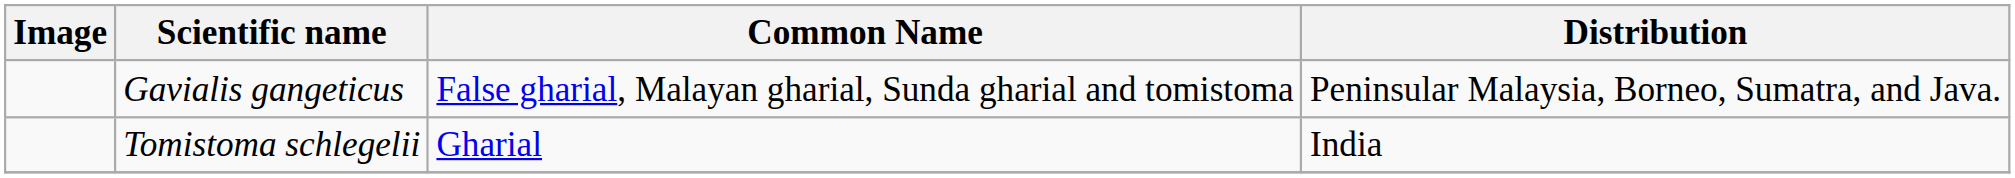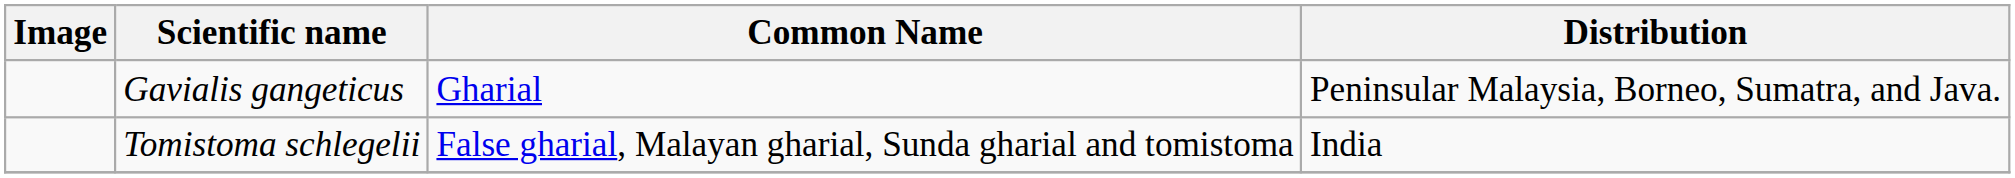 <table class="wikitable">
 <tr>
 <th>Image</th>
 <th>Scientific name</th>
 <th>Common Name</th>
 <th>Distribution</th>
 </tr>
 <tr>
 <td></td>
 <td><em>Gavialis gangeticus</em></td>
-<td><a href='#'>False gharial</a>, Malayan gharial, Sunda gharial and tomistoma</td>
+<td><a href='#'>Gharial</a></td>
 <td>Peninsular Malaysia, Borneo, Sumatra, and Java.</td>
 </tr>
 <tr>
 <td></td>
 <td><em>Tomistoma schlegelii</em></td>
-<td><a href='#'>Gharial</a></td>
+<td><a href='#'>False gharial</a>, Malayan gharial, Sunda gharial and tomistoma</td>
 <td>India</td>
 </tr>
 <tr>
 </tr>
 </table>
